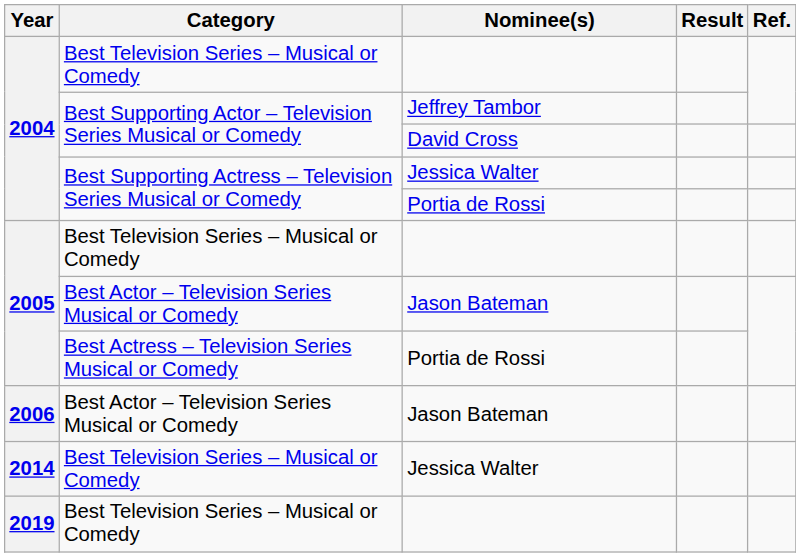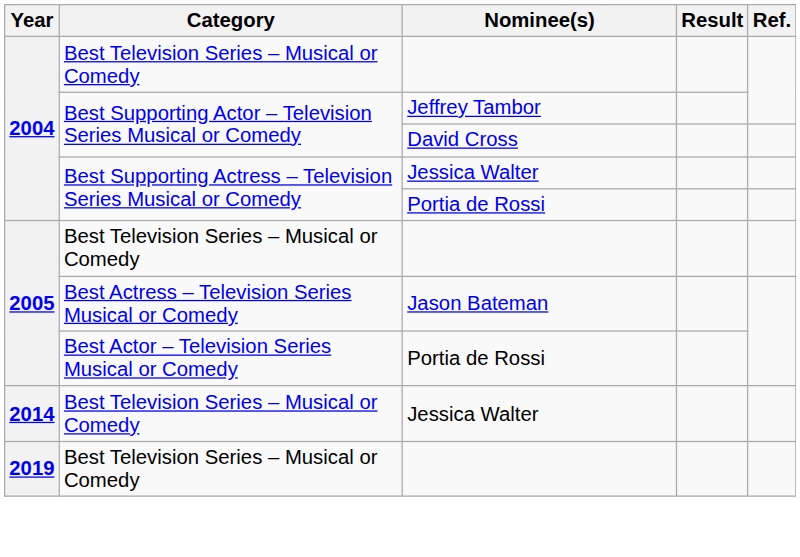 <table class="wikitable plainrowheaders" width=100%>
 <tr>
 <th scope="col" width="4%">Year</th>
 <th scope="col" width="47%">Category</th>
 <th scope="col" width="37%">Nominee(s)</th>
 <th scope="col" width="9%">Result</th>
 <th scope="col" width="3%">Ref.</th>
 </tr>
 <tr>
 <th scope=row rowspan=5><a href='#'>2004</a></th>
 <td><a href='#'>Best Television Series – Musical or Comedy</a></td>
 <td></td>
 <td></td>
 <td rowspan=2 style="text-align:center;"></td>
 </tr>
 <tr>
 <td rowspan=2><a href='#'>Best Supporting Actor – Television Series Musical or Comedy</a></td>
 <td><a href='#'>Jeffrey Tambor</a></td>
 <td></td>
 </tr>
 <tr>
 <td><a href='#'>David Cross</a></td>
 <td></td>
 <td style="text-align:center;"></td>
 </tr>
 <tr>
 <td rowspan=2><a href='#'>Best Supporting Actress – Television Series Musical or Comedy</a></td>
 <td><a href='#'>Jessica Walter</a></td>
 <td></td>
 <td style="text-align:center;"></td>
 </tr>
 <tr>
 <td><a href='#'>Portia de Rossi</a></td>
 <td></td>
 <td style="text-align:center;"></td>
 </tr>
 <tr>
 <th scope=row rowspan=3><a href='#'>2005</a></th>
 <td>Best Television Series – Musical or Comedy</td>
 <td></td>
 <td></td>
 <td style="text-align:center;"></td>
 </tr>
 <tr>
-<td><a href='#'>Best Actor – Television Series Musical or Comedy</a></td>
+<td><a href='#'>Best Actress – Television Series Musical or Comedy</a></td>
 <td><a href='#'>Jason Bateman</a></td>
 <td></td>
 <td rowspan=2 style="text-align:center;"></td>
 </tr>
 <tr>
-<td><a href='#'>Best Actress – Television Series Musical or Comedy</a></td>
+<td><a href='#'>Best Actor – Television Series Musical or Comedy</a></td>
 <td>Portia de Rossi</td>
 <td></td>
-</tr>
-<tr>
-<th scope="row"><a href='#'>2006</a></th>
-<td>Best Actor – Television Series Musical or Comedy</td>
-<td>Jason Bateman</td>
-<td></td>
-<td style="text-align:center;"></td>
 </tr>
 <tr>
 <th scope="row"><a href='#'>2014</a></th>
 <td><a href='#'>Best Television Series – Musical or Comedy</a></td>
 <td>Jessica Walter</td>
 <td></td>
 <td style="text-align:center;"></td>
 </tr>
 <tr>
 <th scope="row"><a href='#'>2019</a></th>
 <td>Best Television Series – Musical or Comedy</td>
 <td></td>
 <td></td>
 <td style="text-align:center;"></td>
 </tr>
 </table>
